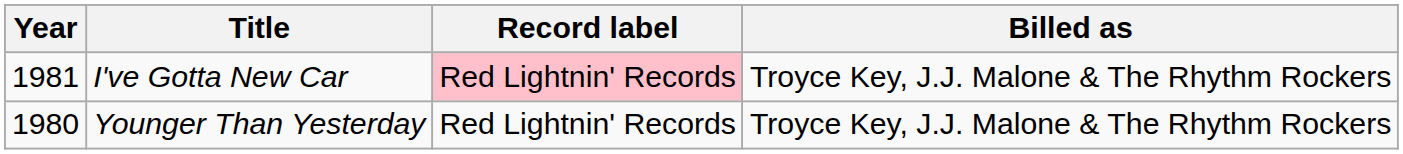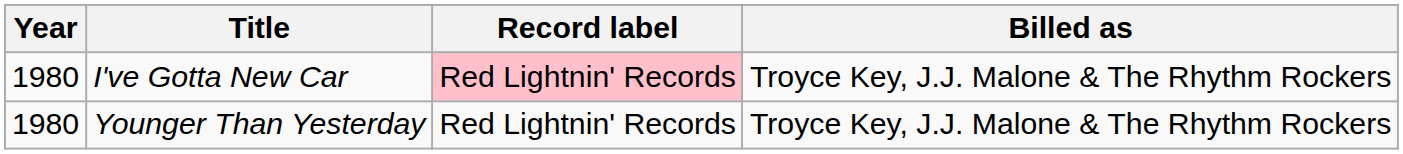 <table class="wikitable sortable">
 <tr>
 <th>Year</th>
 <th>Title</th>
 <th>Record label</th>
 <th>Billed as</th>
 </tr>
 <tr>
-<td>1981</td>
+<td>1980</td>
 <td><em>I've Gotta New Car</em></td>
 <td style="background: pink; text-align:center;">Red Lightnin' Records</td>
 <td>Troyce Key, J.J. Malone & The Rhythm Rockers</td>
 </tr>
 <tr>
 <td>1980</td>
 <td><em>Younger Than Yesterday</em></td>
 <td style="text-align:center;">Red Lightnin' Records</td>
 <td>Troyce Key, J.J. Malone & The Rhythm Rockers</td>
 </tr>
 </table>
